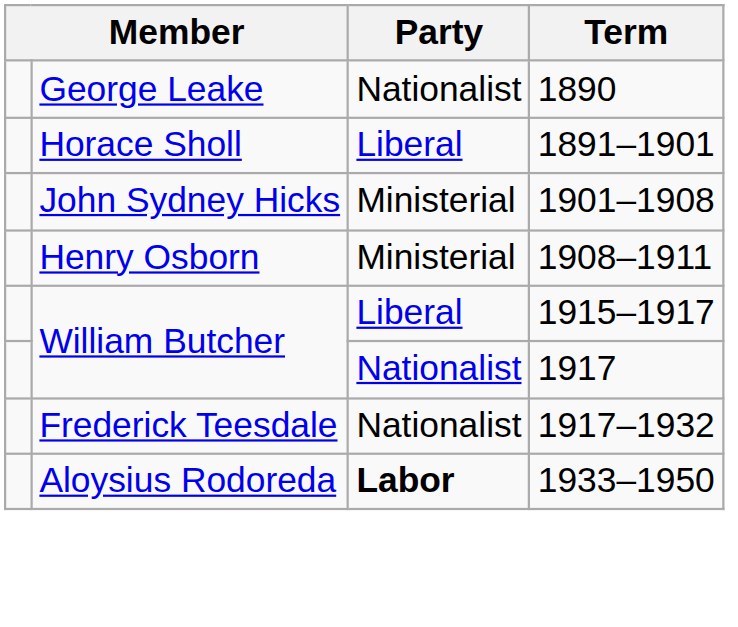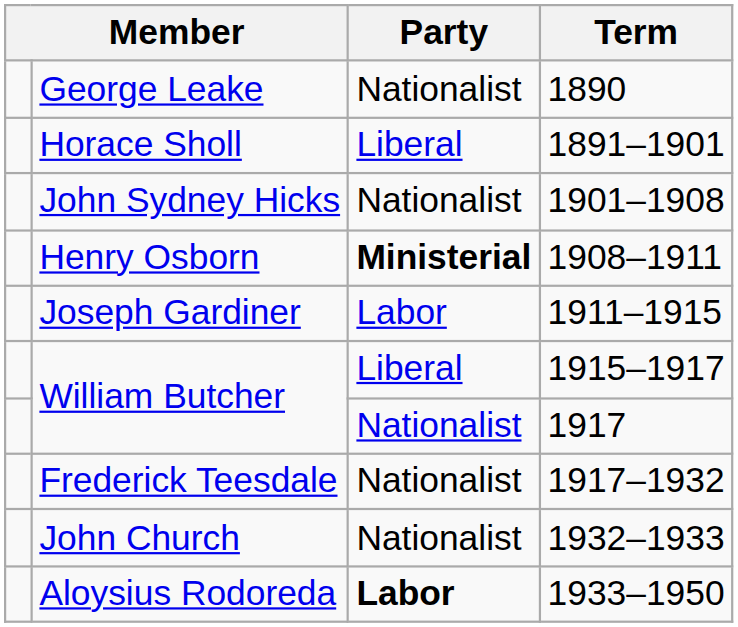 <table class="wikitable">
 <tr>
 <th colspan="2">Member</th>
 <th>Party</th>
 <th>Term</th>
 </tr>
 <tr>
 <td> </td>
 <td><a href='#'>George Leake</a></td>
 <td>Nationalist</td>
 <td>1890</td>
 </tr>
 <tr>
 <td> </td>
 <td><a href='#'>Horace Sholl</a></td>
 <td><a href='#'>Liberal</a></td>
 <td>1891–1901</td>
 </tr>
 <tr>
 <td> </td>
 <td><a href='#'>John Sydney Hicks</a></td>
-<td>Ministerial</td>
+<td>Nationalist</td>
 <td>1901–1908</td>
 </tr>
 <tr>
 <td> </td>
 <td><a href='#'>Henry Osborn</a></td>
-<td>Ministerial</td>
+<td><strong>Ministerial</strong></td>
 <td>1908–1911</td>
+</tr>
+<tr>
+<td> </td>
+<td><a href='#'>Joseph Gardiner</a></td>
+<td><a href='#'>Labor</a></td>
+<td>1911–1915</td>
 </tr>
 <tr>
 <td> </td>
 <td rowspan=2><a href='#'>William Butcher</a></td>
 <td><a href='#'>Liberal</a></td>
 <td>1915–1917</td>
 </tr>
 <tr>
 <td> </td>
 <td><a href='#'>Nationalist</a></td>
 <td>1917</td>
 </tr>
 <tr>
 <td> </td>
 <td><a href='#'>Frederick Teesdale</a></td>
 <td>Nationalist</td>
 <td>1917–1932</td>
 </tr>
 <tr>
 <td> </td>
+<td><a href='#'>John Church</a></td>
+<td>Nationalist</td>
+<td>1932–1933</td>
+</tr>
+<tr>
+<td> </td>
 <td><a href='#'>Aloysius Rodoreda</a></td>
 <td><strong>Labor</strong></td>
 <td>1933–1950</td>
 </tr>
 </table>
